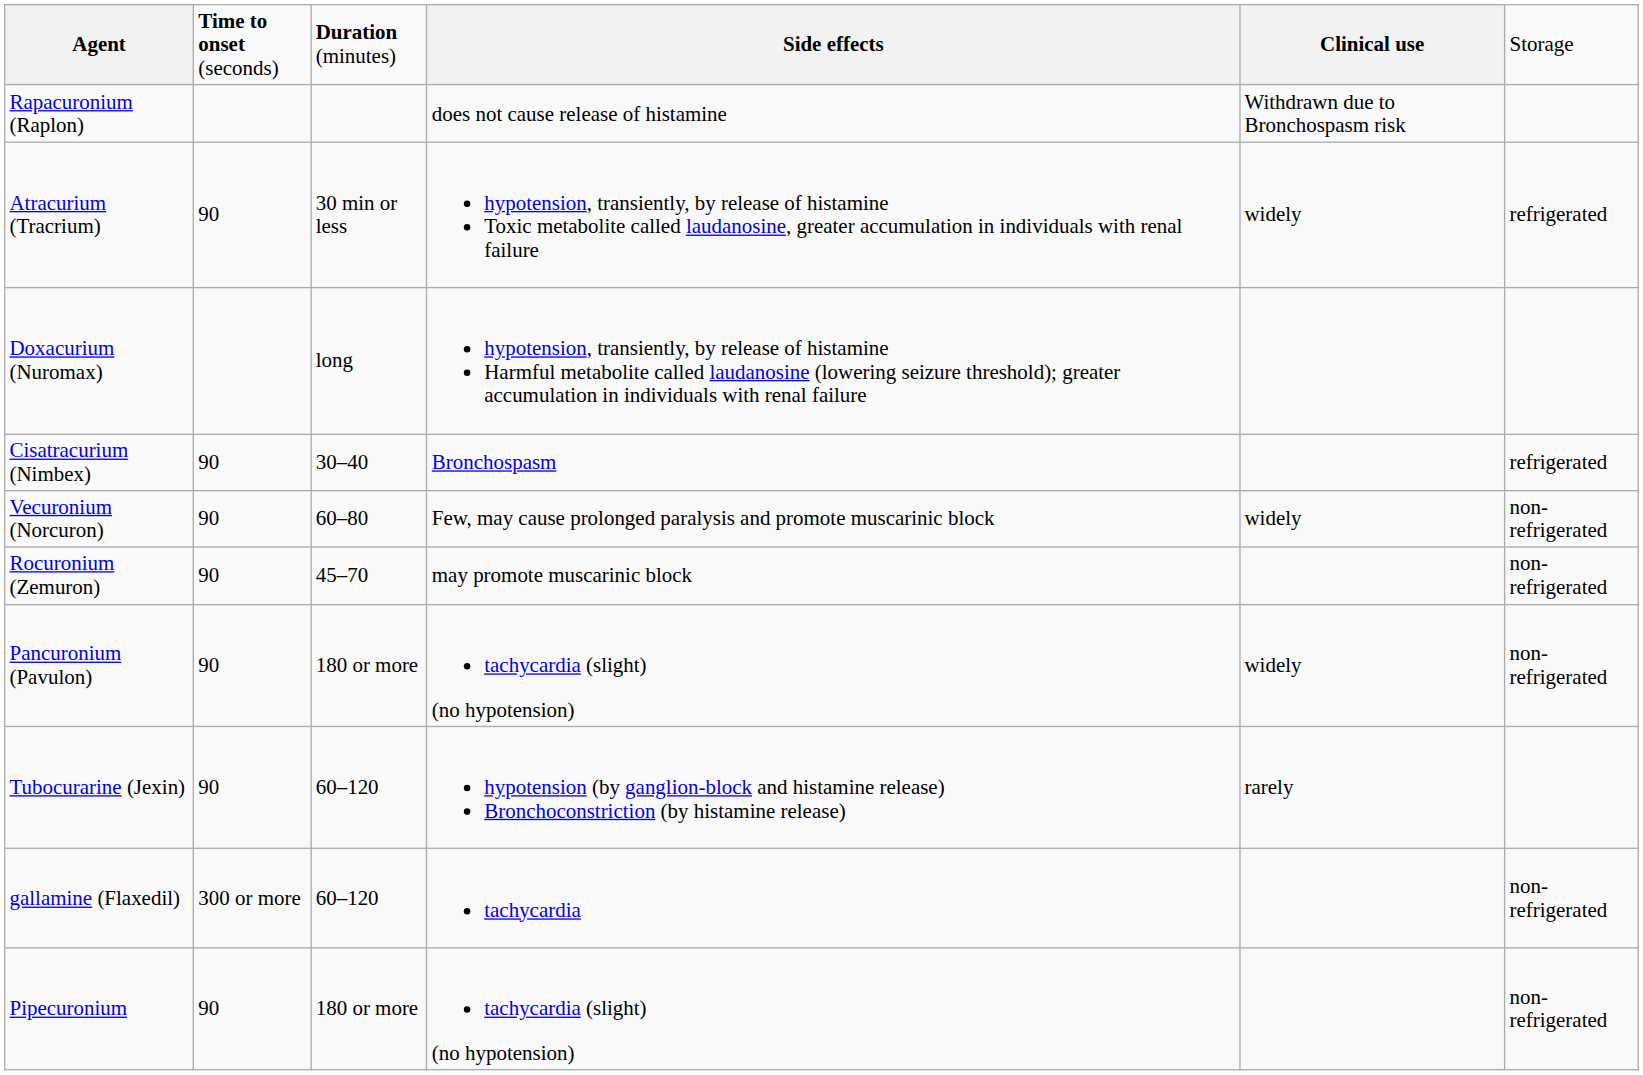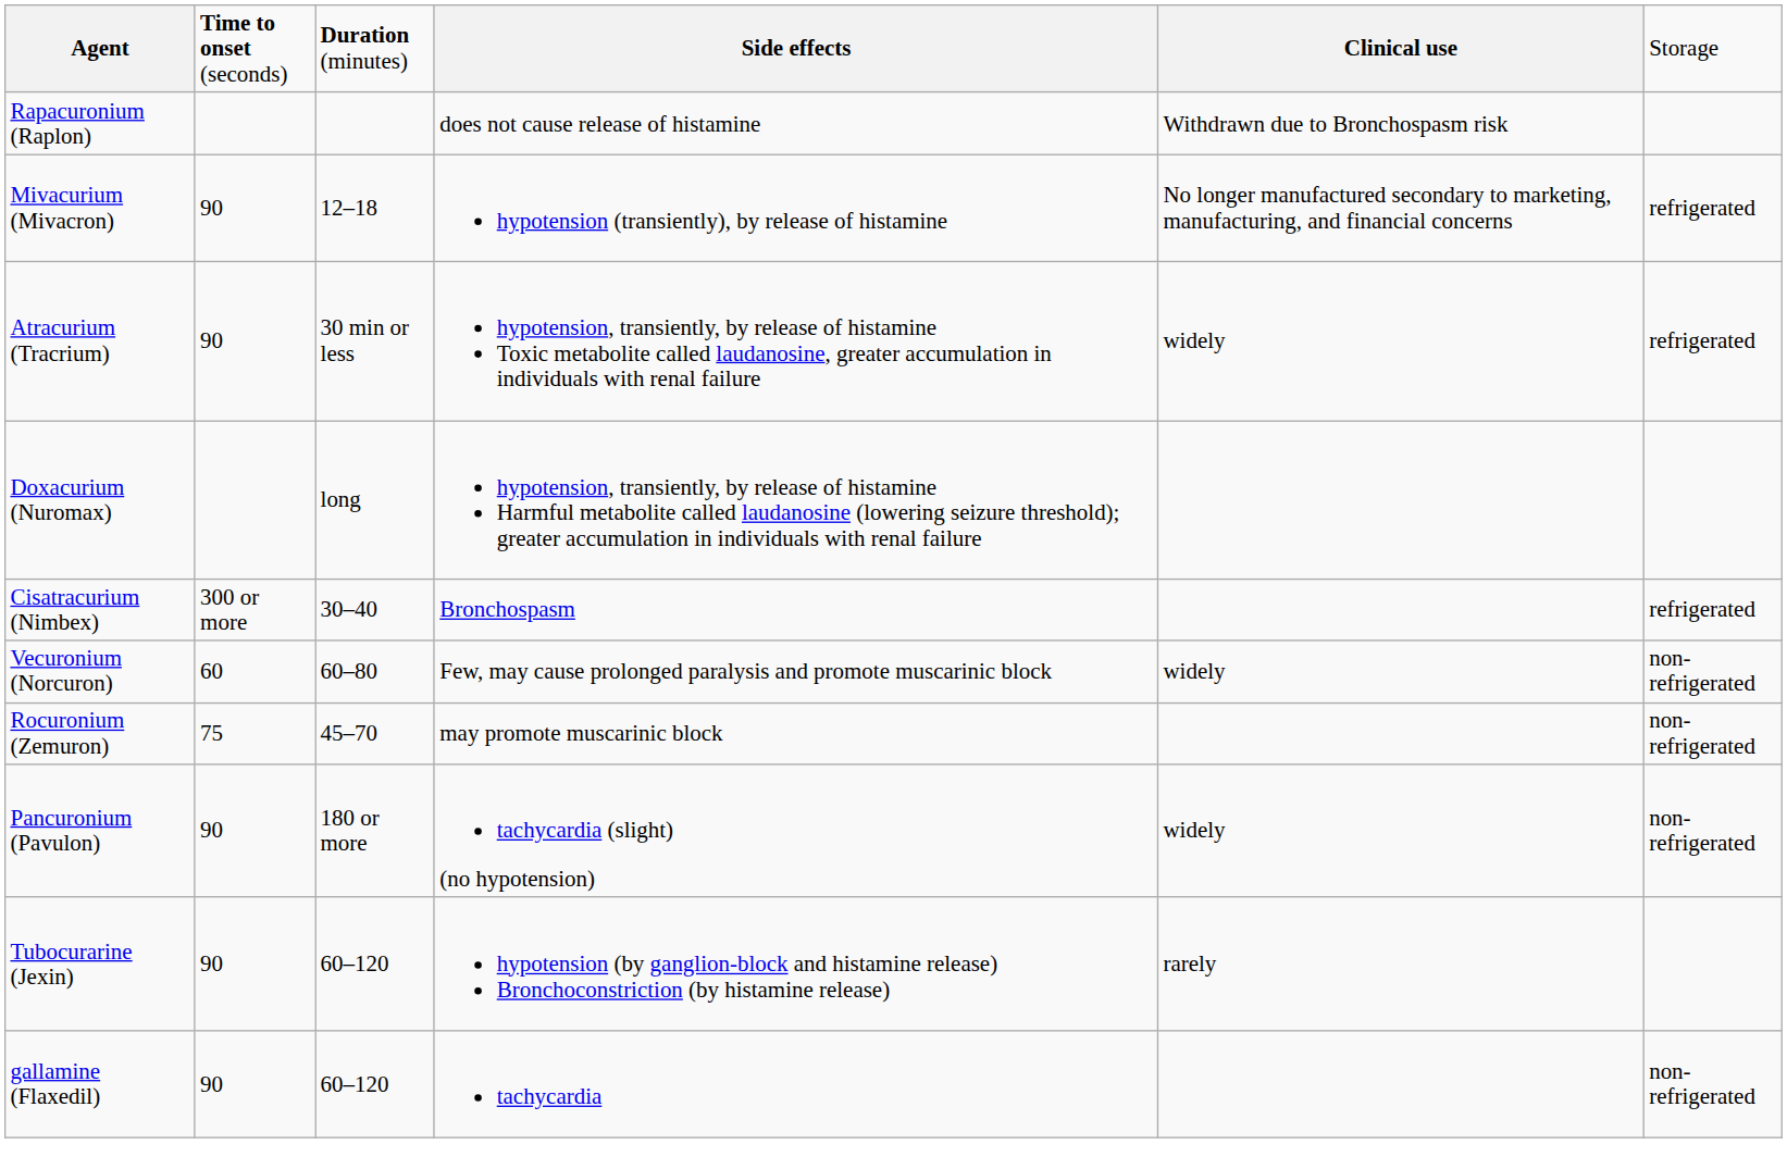 <table class="wikitable sortable">
 <tr>
 <th>Agent</th>
 <td><strong>Time to onset</strong> <br> (seconds)</td>
 <td><strong>Duration</strong> <br> (minutes)</td>
 <th>Side effects</th>
 <th>Clinical use</th>
 <td>Storage</td>
 </tr>
 <tr>
 <td><a href='#'>Rapacuronium</a> (Raplon)</td>
 <td></td>
 <td></td>
 <td>does not cause release of histamine</td>
 <td>Withdrawn due to Bronchospasm risk</td>
+</tr>
+<tr>
+<td><a href='#'>Mivacurium</a> (Mivacron)</td>
+<td>90</td>
+<td>12–18</td>
+<td><br><ul><li><a href='#'>hypotension</a> (transiently), by release of histamine</li></ul></td>
+<td>No longer manufactured secondary to marketing, manufacturing, and financial concerns</td>
+<td>refrigerated</td>
 </tr>
 <tr>
 <td><a href='#'>Atracurium</a> (Tracrium)</td>
 <td>90</td>
 <td>30 min or less</td>
 <td><br><ul><li><a href='#'>hypotension</a>, transiently, by release of histamine</li><li>Toxic metabolite called <a href='#'>laudanosine</a>, greater accumulation in individuals with renal failure</li></ul></td>
 <td>widely</td>
 <td>refrigerated</td>
 </tr>
 <tr>
 <td><a href='#'>Doxacurium</a> (Nuromax)</td>
 <td></td>
 <td>long</td>
 <td><br><ul><li><a href='#'>hypotension</a>, transiently, by release of histamine</li><li>Harmful metabolite called <a href='#'>laudanosine</a> (lowering seizure threshold); greater accumulation in individuals with renal failure</li></ul></td>
 <td></td>
 <td></td>
 </tr>
 <tr>
 <td><a href='#'>Cisatracurium</a> (Nimbex)</td>
-<td>90</td>
+<td>300 or more</td>
 <td>30–40</td>
 <td><a href='#'>Bronchospasm</a></td>
 <td></td>
 <td>refrigerated</td>
 </tr>
 <tr>
 <td><a href='#'>Vecuronium</a> (Norcuron)</td>
-<td>90</td>
+<td>60</td>
 <td>60–80</td>
 <td>Few, may cause prolonged paralysis and promote muscarinic block</td>
 <td>widely</td>
 <td>non-refrigerated</td>
 </tr>
 <tr>
 <td><a href='#'>Rocuronium</a> (Zemuron)</td>
-<td>90</td>
+<td>75</td>
 <td>45–70</td>
 <td>may promote muscarinic block</td>
 <td></td>
 <td>non-refrigerated</td>
 </tr>
 <tr>
 <td><a href='#'>Pancuronium</a> (Pavulon)</td>
 <td>90</td>
 <td>180 or more</td>
 <td><br><ul><li><a href='#'>tachycardia</a> (slight)</li></ul>(no hypotension)</td>
 <td>widely</td>
 <td>non-refrigerated</td>
 </tr>
 <tr>
 <td><a href='#'>Tubocurarine</a> (Jexin)</td>
 <td>90</td>
 <td>60–120</td>
 <td><br><ul><li><a href='#'>hypotension</a> (by <a href='#'>ganglion-block</a> and histamine release)</li><li><a href='#'>Bronchoconstriction</a> (by histamine release)</li></ul></td>
 <td>rarely</td>
 <td></td>
 </tr>
 <tr>
 <td><a href='#'>gallamine</a> (Flaxedil)</td>
-<td>300 or more</td>
+<td>90</td>
 <td>60–120</td>
 <td><br><ul><li><a href='#'>tachycardia</a></li></ul></td>
 <td></td>
 <td>non-refrigerated</td>
 </tr>
-<tr>
-<td><a href='#'>Pipecuronium</a></td>
-<td>90</td>
-<td>180 or more</td>
-<td><br><ul><li><a href='#'>tachycardia</a> (slight)</li></ul>(no hypotension)</td>
-<td></td>
-<td>non-refrigerated</td>
-</tr>
 </table>
